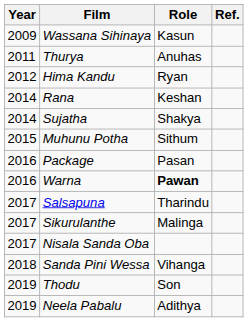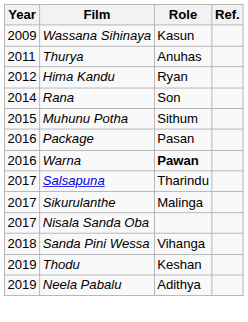 <table class="wikitable">
 <tr>
 <th>Year</th>
 <th>Film</th>
 <th>Role</th>
 <th>Ref.</th>
 </tr>
 <tr>
 <td>2009</td>
 <td><em>Wassana Sihinaya</em></td>
 <td>Kasun</td>
 <td></td>
 </tr>
 <tr>
 <td>2011</td>
 <td><em>Thurya</em></td>
 <td>Anuhas</td>
 <td></td>
 </tr>
 <tr>
 <td>2012</td>
 <td><em>Hima Kandu</em></td>
 <td>Ryan</td>
 <td></td>
 </tr>
 <tr>
 <td>2014</td>
 <td><em>Rana</em></td>
-<td>Keshan</td>
-<td></td>
-</tr>
-<tr>
-<td>2014</td>
-<td><em>Sujatha</em></td>
-<td>Shakya</td>
+<td>Son</td>
 <td></td>
 </tr>
 <tr>
 <td>2015</td>
 <td><em>Muhunu Potha</em></td>
 <td>Sithum</td>
 <td></td>
 </tr>
 <tr>
 <td>2016</td>
 <td><em>Package</em></td>
 <td>Pasan</td>
 <td></td>
 </tr>
 <tr>
 <td>2016</td>
 <td><em>Warna</em></td>
 <td><strong>Pawan</strong></td>
 <td></td>
 </tr>
 <tr>
 <td>2017</td>
 <td><em><a href='#'>Salsapuna</a></em></td>
 <td>Tharindu</td>
 <td></td>
 </tr>
 <tr>
 <td>2017</td>
 <td><em>Sikurulanthe</em></td>
 <td>Malinga</td>
 <td></td>
 </tr>
 <tr>
 <td>2017</td>
 <td><em>Nisala Sanda Oba</em></td>
 <td></td>
 <td></td>
 </tr>
 <tr>
 <td>2018</td>
 <td><em>Sanda Pini Wessa</em></td>
 <td>Vihanga</td>
 <td></td>
 </tr>
 <tr>
 <td>2019</td>
 <td><em>Thodu</em></td>
-<td>Son</td>
+<td>Keshan</td>
 <td></td>
 </tr>
 <tr>
 <td>2019</td>
 <td><em>Neela Pabalu</em></td>
 <td>Adithya</td>
 <td></td>
 </tr>
 </table>
